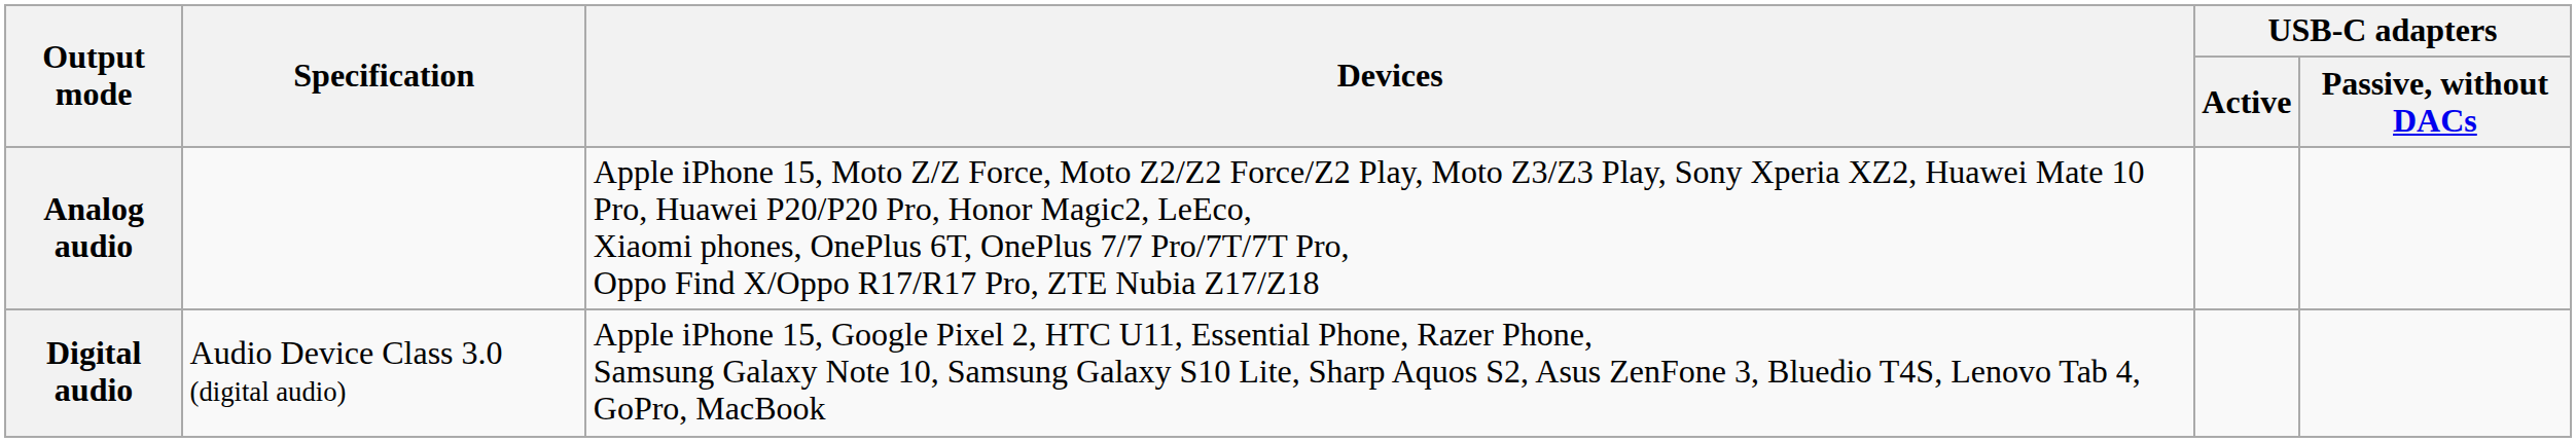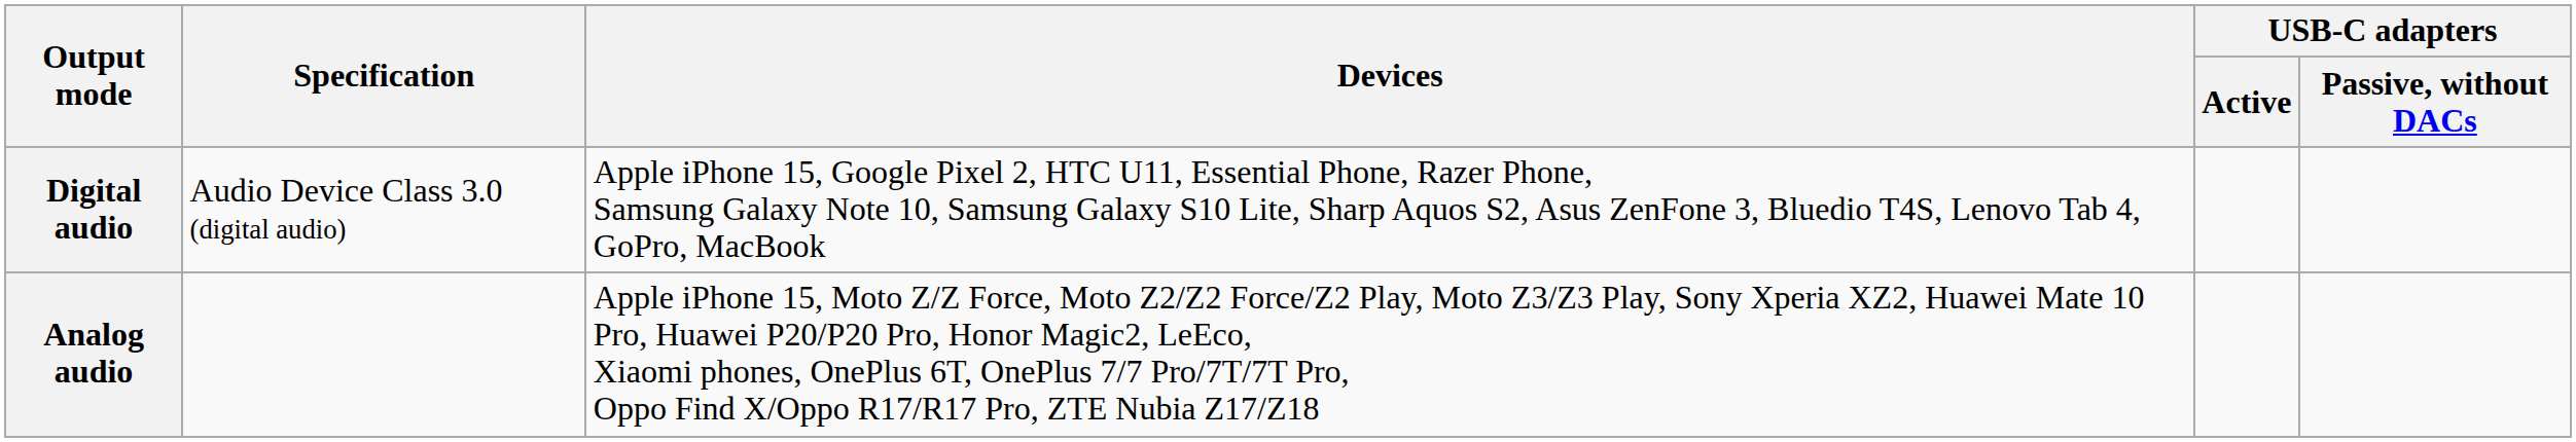 <table class="wikitable">
 <tr>
 <th rowspan=2>Output mode</th>
 <th rowspan=2>Specification</th>
 <th rowspan=2>Devices</th>
 <th colspan=2>USB-C adapters</th>
 </tr>
 <tr>
 <th>Active</th>
 <th>Passive, without <a href='#'>DACs</a></th>
 </tr>
 <tr>
+<th>Digital audio</th>
+<td>Audio Device Class 3.0 <small>(digital audio)</small></td>
+<td>Apple iPhone 15, Google Pixel 2, HTC U11, Essential Phone, Razer Phone, <br> Samsung Galaxy Note 10, Samsung Galaxy S10 Lite, Sharp Aquos S2, Asus ZenFone 3, Bluedio T4S, Lenovo Tab 4, GoPro, MacBook</td>
+<td></td>
+<td></td>
+</tr>
+<tr>
 <th>Analog audio</th>
 <td></td>
 <td>Apple iPhone 15, Moto Z/Z Force, Moto Z2/Z2 Force/Z2 Play, Moto Z3/Z3 Play, Sony Xperia XZ2, Huawei Mate 10 Pro, Huawei P20/P20 Pro, Honor Magic2, LeEco, <br> Xiaomi phones, OnePlus 6T, OnePlus 7/7 Pro/7T/7T Pro, <br> Oppo Find X/Oppo R17/R17 Pro, ZTE Nubia Z17/Z18</td>
 <td></td>
 <td></td>
 </tr>
-<tr>
-<th>Digital audio</th>
-<td>Audio Device Class 3.0 <small>(digital audio)</small></td>
-<td>Apple iPhone 15, Google Pixel 2, HTC U11, Essential Phone, Razer Phone, <br> Samsung Galaxy Note 10, Samsung Galaxy S10 Lite, Sharp Aquos S2, Asus ZenFone 3, Bluedio T4S, Lenovo Tab 4, GoPro, MacBook</td>
-<td></td>
-<td></td>
-</tr>
 </table>
